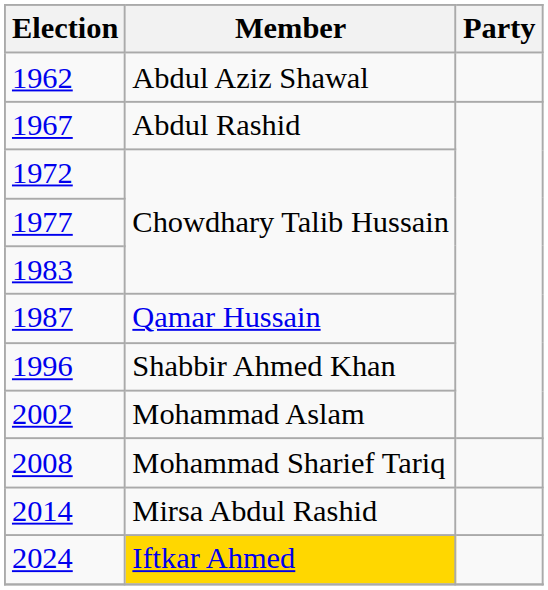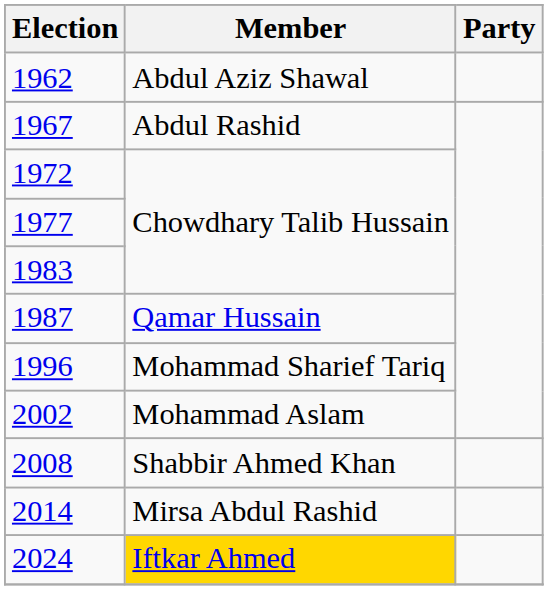 <table class="wikitable sortable">
 <tr>
 <th>Election</th>
 <th>Member</th>
 <th colspan=2>Party</th>
 </tr>
 <tr>
 <td><a href='#'>1962</a></td>
 <td>Abdul Aziz Shawal</td>
 <td></td>
 </tr>
 <tr>
 <td><a href='#'>1967</a></td>
 <td Abdul Rashid (politician)>Abdul Rashid</td>
 </tr>
 <tr>
 <td><a href='#'>1972</a></td>
 <td rowspan=3>Chowdhary Talib Hussain</td>
 </tr>
 <tr>
 <td><a href='#'>1977</a></td>
 </tr>
 <tr>
 <td><a href='#'>1983</a></td>
 </tr>
 <tr>
 <td><a href='#'>1987</a></td>
 <td><a href='#'>Qamar Hussain</a></td>
 </tr>
 <tr>
 <td><a href='#'>1996</a></td>
-<td>Shabbir Ahmed Khan</td>
+<td>Mohammad Sharief Tariq</td>
 </tr>
 <tr>
 <td><a href='#'>2002</a></td>
 <td Mohammad Aslam (Jammu and Kashmir politician)>Mohammad Aslam</td>
 </tr>
 <tr>
 <td><a href='#'>2008</a></td>
-<td>Mohammad Sharief Tariq</td>
+<td>Shabbir Ahmed Khan</td>
 <td></td>
 </tr>
 <tr>
 <td><a href='#'>2014</a></td>
 <td>Mirsa Abdul Rashid</td>
 <td></td>
 </tr>
 <tr>
 <td><a href='#'>2024</a></td>
 <td style="background: gold;"><a href='#'>Iftkar Ahmed</a></td>
 <td></td>
 </tr>
 <tr>
 </tr>
 </table>
